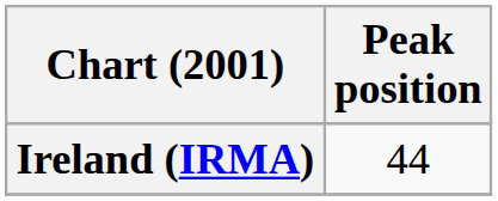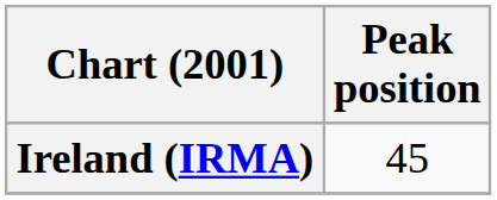 <table class="wikitable sortable plainrowheaders">
 <tr>
 <th align="center">Chart (2001)</th>
 <th align="center">Peak<br>position</th>
 </tr>
 <tr>
 </tr>
 <tr>
 </tr>
 <tr>
 </tr>
 <tr>
 <th scope="row">Ireland (<a href='#'>IRMA</a>)</th>
-<td align="center">44</td>
+<td align="center">45</td>
 </tr>
 <tr>
 </tr>
 <tr>
 </tr>
 <tr>
 </tr>
 <tr>
 </tr>
 <tr>
 </tr>
 <tr>
 </tr>
 <tr>
 </tr>
 </table>
